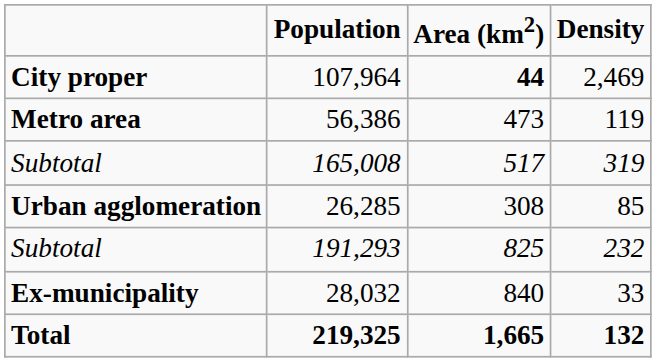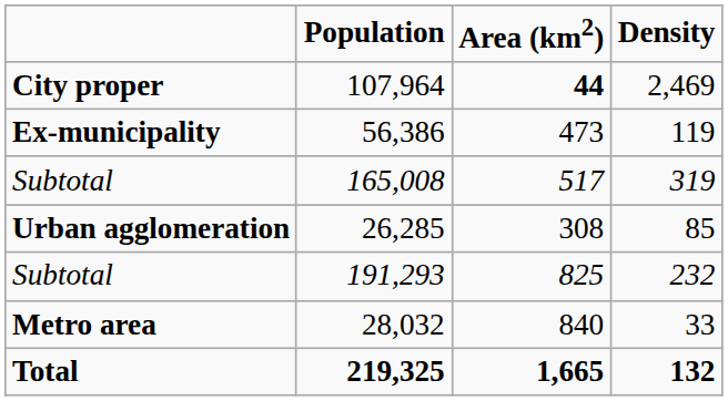 <table class="wikitable">
 <tr>
 <td></td>
 <td><strong>Population</strong></td>
 <td><strong>Area (km<sup>2</sup>)</strong></td>
 <td><strong>Density</strong></td>
 </tr>
 <tr>
 <td><strong>City proper</strong></td>
 <td style="text-align:right;">107,964</td>
 <td style="text-align:right;"><strong>44</strong></td>
 <td style="text-align:right;">2,469</td>
 </tr>
 <tr>
-<td><strong>Metro area</strong></td>
+<td><strong>Ex-municipality</strong></td>
 <td style="text-align:right;">56,386</td>
 <td style="text-align:right;">473</td>
 <td style="text-align:right;">119</td>
 </tr>
 <tr>
 <td><em>Subtotal</em></td>
 <td style="text-align:right;"><em>165,008</em></td>
 <td style="text-align:right;"><em>517</em></td>
 <td style="text-align:right;"><em>319</em></td>
 </tr>
 <tr>
 <td><strong>Urban agglomeration</strong></td>
 <td style="text-align:right;">26,285</td>
 <td style="text-align:right;">308</td>
 <td style="text-align:right;">85</td>
 </tr>
 <tr>
 <td><em>Subtotal</em></td>
 <td style="text-align:right;"><em>191,293</em></td>
 <td style="text-align:right;"><em>825</em></td>
 <td style="text-align:right;"><em>232</em></td>
 </tr>
 <tr>
-<td><strong>Ex-municipality</strong></td>
+<td><strong>Metro area</strong></td>
 <td style="text-align:right;">28,032</td>
 <td style="text-align:right;">840</td>
 <td style="text-align:right;">33</td>
 </tr>
 <tr>
 <td><strong>Total</strong></td>
 <td style="text-align:right;"><strong>219,325</strong></td>
 <td style="text-align:right;"><strong>1,665</strong></td>
 <td style="text-align:right;"><strong>132</strong></td>
 </tr>
 </table>
